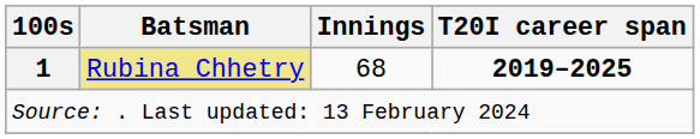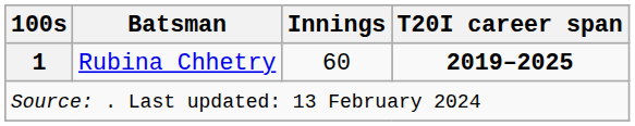 <table class="wikitable" style="text-align: center;">
 <tr>
 <th>100s</th>
 <th>Batsman</th>
 <th>Innings</th>
 <th>T20I career span</th>
 </tr>
 <tr>
 <th>1</th>
-<td style="background: khaki;"><a href='#'>Rubina Chhetry</a></td>
-<td>68</td>
+<td><a href='#'>Rubina Chhetry</a></td>
+<td>60</td>
 <td><strong>2019–2025</strong></td>
 </tr>
 <tr>
 <td colspan="4"; style="text-align:left;"><small><em>Source: </em>. Last updated: 13 February 2024</small></td>
 </tr>
 </table>
